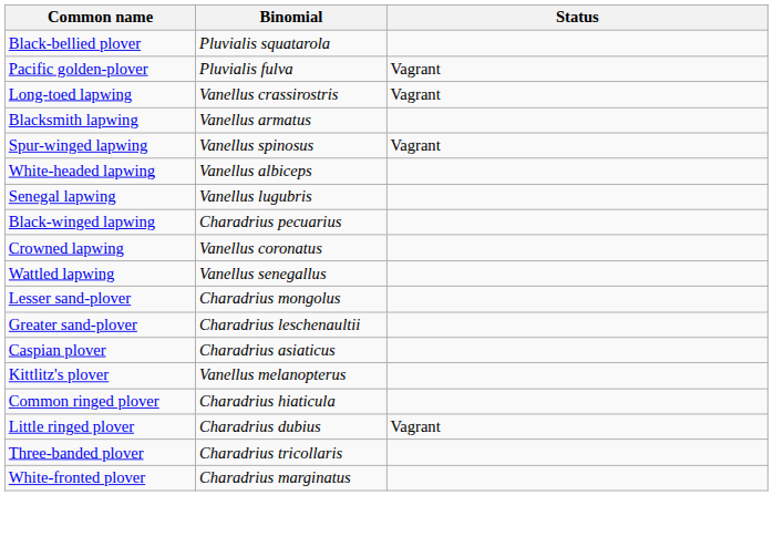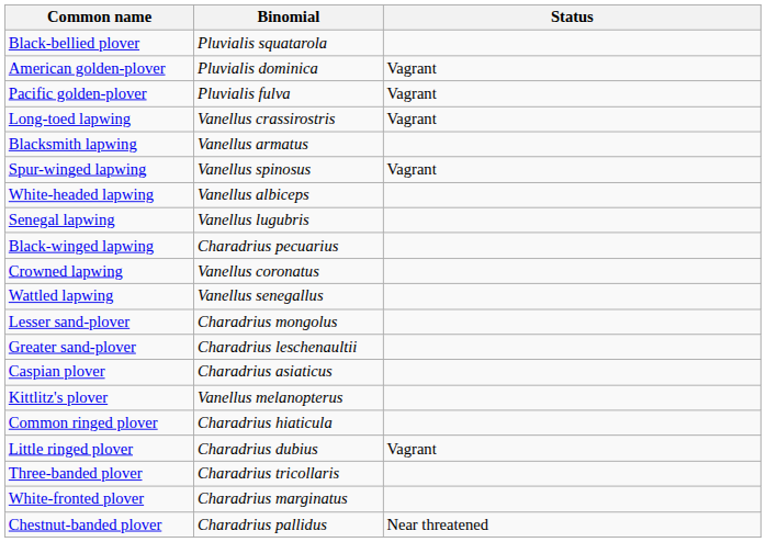 <table width=60% class="wikitable">
 <tr>
 <th width=25%>Common name</th>
 <th width=25%>Binomial</th>
 <th width=50%>Status</th>
 </tr>
 <tr>
 <td><a href='#'>Black-bellied plover</a></td>
 <td><em>Pluvialis squatarola</em></td>
 <td></td>
+</tr>
+<tr>
+<td><a href='#'>American golden-plover</a></td>
+<td><em>Pluvialis dominica</em></td>
+<td>Vagrant</td>
 </tr>
 <tr>
 <td><a href='#'>Pacific golden-plover</a></td>
 <td><em>Pluvialis fulva</em></td>
 <td>Vagrant</td>
 </tr>
 <tr>
 <td><a href='#'>Long-toed lapwing</a></td>
 <td><em>Vanellus crassirostris</em></td>
 <td>Vagrant</td>
 </tr>
 <tr>
 <td><a href='#'>Blacksmith lapwing</a></td>
 <td><em>Vanellus armatus</em></td>
 <td></td>
 </tr>
 <tr>
 <td><a href='#'>Spur-winged lapwing</a></td>
 <td><em>Vanellus spinosus</em></td>
 <td>Vagrant</td>
 </tr>
 <tr>
 <td><a href='#'>White-headed lapwing</a></td>
 <td><em>Vanellus albiceps</em></td>
 <td></td>
 </tr>
 <tr>
 <td><a href='#'>Senegal lapwing</a></td>
 <td><em>Vanellus lugubris</em></td>
 <td></td>
 </tr>
 <tr>
 <td><a href='#'>Black-winged lapwing</a></td>
 <td><em>Charadrius pecuarius</em></td>
 <td></td>
 </tr>
 <tr>
 <td><a href='#'>Crowned lapwing</a></td>
 <td><em>Vanellus coronatus</em></td>
 <td></td>
 </tr>
 <tr>
 <td><a href='#'>Wattled lapwing</a></td>
 <td><em>Vanellus senegallus</em></td>
 <td></td>
 </tr>
 <tr>
 <td><a href='#'>Lesser sand-plover</a></td>
 <td><em>Charadrius mongolus</em></td>
 <td></td>
 </tr>
 <tr>
 <td><a href='#'>Greater sand-plover</a></td>
 <td><em>Charadrius leschenaultii</em></td>
 <td></td>
 </tr>
 <tr>
 <td><a href='#'>Caspian plover</a></td>
 <td><em>Charadrius asiaticus</em></td>
 <td></td>
 </tr>
 <tr>
 <td><a href='#'>Kittlitz's plover</a></td>
 <td><em>Vanellus melanopterus</em></td>
 <td></td>
 </tr>
 <tr>
 <td><a href='#'>Common ringed plover</a></td>
 <td><em>Charadrius hiaticula</em></td>
 <td></td>
 </tr>
 <tr>
 <td><a href='#'>Little ringed plover</a></td>
 <td><em>Charadrius dubius</em></td>
 <td>Vagrant</td>
 </tr>
 <tr>
 <td><a href='#'>Three-banded plover</a></td>
 <td><em>Charadrius tricollaris</em></td>
 <td></td>
 </tr>
 <tr>
 <td><a href='#'>White-fronted plover</a></td>
 <td><em>Charadrius marginatus</em></td>
 <td></td>
 </tr>
+<tr>
+<td><a href='#'>Chestnut-banded plover</a></td>
+<td><em>Charadrius pallidus</em></td>
+<td>Near threatened</td>
+</tr>
 </table>
